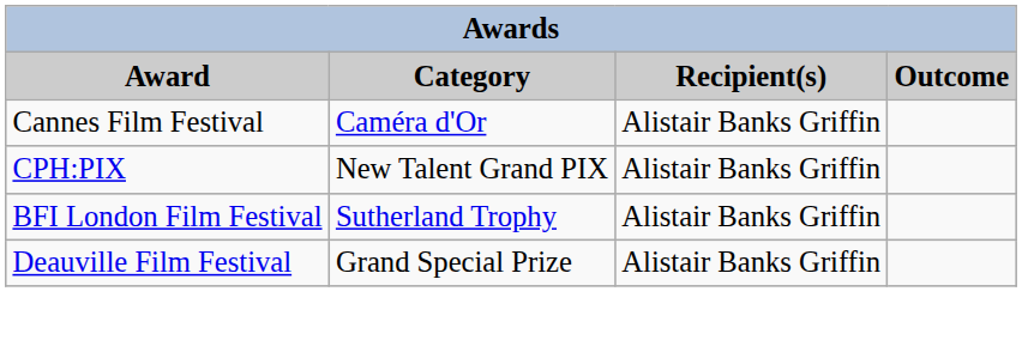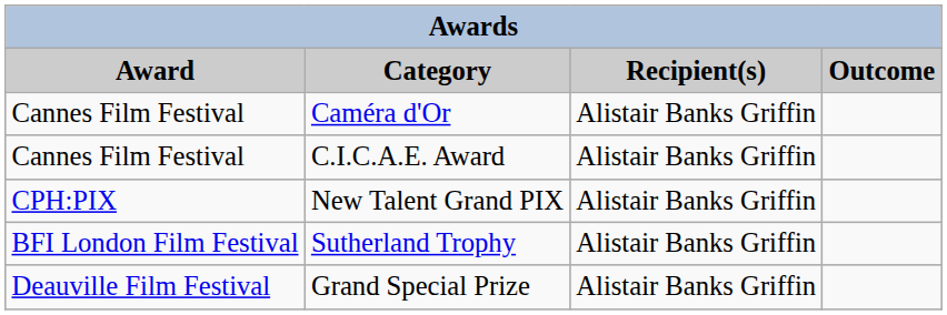 <table class="wikitable sortable">
 <tr>
 <th colspan="4" style="background:#B0C4DE;">Awards</th>
 </tr>
 <tr style="text-align:center;">
 <th style="background:#ccc;">Award</th>
 <th style="background:#ccc;">Category</th>
 <th style="background:#ccc;">Recipient(s)</th>
 <th style="background:#ccc;">Outcome</th>
 </tr>
 <tr>
 <td>Cannes Film Festival</td>
 <td><a href='#'>Caméra d'Or</a></td>
+<td>Alistair Banks Griffin</td>
+<td></td>
+</tr>
+<tr>
+<td>Cannes Film Festival</td>
+<td>C.I.C.A.E. Award</td>
 <td>Alistair Banks Griffin</td>
 <td></td>
 </tr>
 <tr>
 <td><a href='#'>CPH:PIX</a></td>
 <td>New Talent Grand PIX</td>
 <td>Alistair Banks Griffin</td>
 <td></td>
 </tr>
 <tr>
 <td><a href='#'>BFI London Film Festival</a></td>
 <td><a href='#'>Sutherland Trophy</a></td>
 <td>Alistair Banks Griffin</td>
 <td></td>
 </tr>
 <tr>
 <td><a href='#'>Deauville Film Festival</a></td>
 <td>Grand Special Prize</td>
 <td>Alistair Banks Griffin</td>
 <td></td>
 </tr>
 </table>
